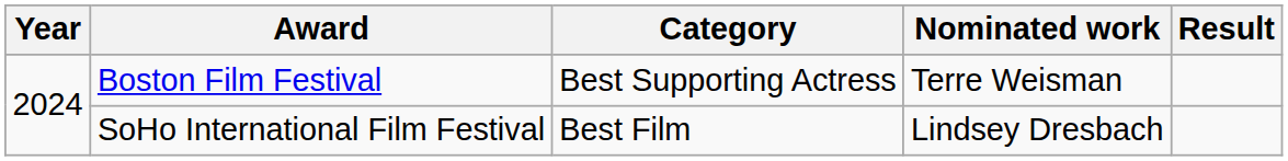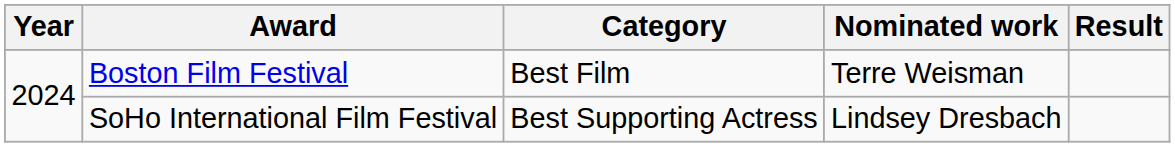 <table class="wikitable">
 <tr>
 <th>Year</th>
 <th>Award</th>
 <th>Category</th>
 <th>Nominated work</th>
 <th>Result</th>
 </tr>
 <tr>
 <td rowspan="2">2024</td>
 <td><a href='#'>Boston Film Festival</a></td>
-<td>Best Supporting Actress</td>
+<td>Best Film</td>
 <td>Terre Weisman</td>
 <td></td>
 </tr>
 <tr>
 <td>SoHo International Film Festival</td>
-<td>Best Film</td>
+<td>Best Supporting Actress</td>
 <td>Lindsey Dresbach</td>
 <td></td>
 </tr>
 </table>
